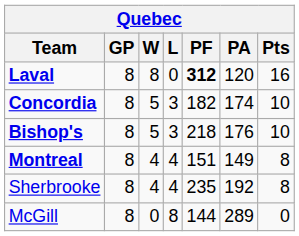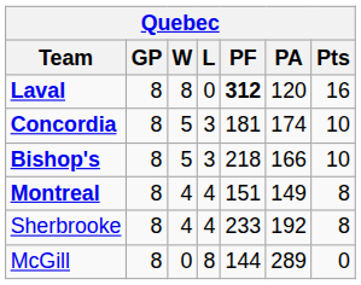 <table class="wikitable" align="left">
 <tr>
 <th colspan="7"><a href='#'>Quebec</a></th>
 </tr>
 <tr>
 <th>Team</th>
 <th>GP</th>
 <th>W</th>
 <th>L</th>
 <th>PF</th>
 <th>PA</th>
 <th>Pts</th>
 </tr>
 <tr align="right">
 <td align="left"><strong><a href='#'>Laval</a></strong></td>
 <td>8</td>
 <td>8</td>
 <td>0</td>
 <td><strong>312</strong></td>
 <td>120</td>
 <td>16</td>
 </tr>
 <tr align="right">
 <td align="left"><strong><a href='#'>Concordia</a></strong></td>
 <td>8</td>
 <td>5</td>
 <td>3</td>
-<td>182</td>
+<td>181</td>
 <td>174</td>
 <td>10</td>
 </tr>
 <tr align="right">
 <td align="left"><strong><a href='#'>Bishop's</a></strong></td>
 <td>8</td>
 <td>5</td>
 <td>3</td>
 <td>218</td>
-<td>176</td>
+<td>166</td>
 <td>10</td>
 </tr>
 <tr align="right">
 <td align="left"><strong><a href='#'>Montreal</a></strong></td>
 <td>8</td>
 <td>4</td>
 <td>4</td>
 <td>151</td>
 <td>149</td>
 <td>8</td>
 </tr>
 <tr align="right">
 <td align="left"><a href='#'>Sherbrooke</a></td>
 <td>8</td>
 <td>4</td>
 <td>4</td>
-<td>235</td>
+<td>233</td>
 <td>192</td>
 <td>8</td>
 </tr>
 <tr align="right">
 <td align="left"><a href='#'>McGill</a></td>
 <td>8</td>
 <td>0</td>
 <td>8</td>
 <td>144</td>
 <td>289</td>
 <td>0</td>
 </tr>
 </table>
